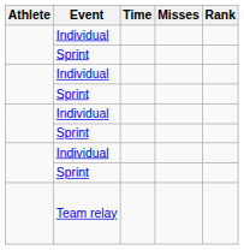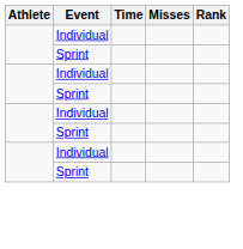 <table class="wikitable" style="font-size:90%; text-align:center">
 <tr>
 <th>Athlete</th>
 <th>Event</th>
 <th>Time</th>
 <th>Misses</th>
 <th>Rank</th>
 </tr>
 <tr>
 <td rowspan=2 align=left> </td>
 <td align=left><a href='#'>Individual</a></td>
 <td></td>
 <td></td>
 <td></td>
 </tr>
 <tr>
 <td align=left><a href='#'>Sprint</a></td>
 <td></td>
 <td></td>
 <td></td>
 </tr>
 <tr>
 <td rowspan=2 align=left> </td>
 <td align=left><a href='#'>Individual</a></td>
 <td></td>
 <td></td>
 <td></td>
 </tr>
 <tr>
 <td align=left><a href='#'>Sprint</a></td>
 <td></td>
 <td></td>
 <td></td>
 </tr>
 <tr>
 <td rowspan=2 align=left> </td>
 <td align=left><a href='#'>Individual</a></td>
 <td></td>
 <td></td>
 <td></td>
 </tr>
 <tr>
 <td align=left><a href='#'>Sprint</a></td>
 <td></td>
 <td></td>
 <td></td>
 </tr>
 <tr>
 <td rowspan=2 align=left> </td>
 <td align=left><a href='#'>Individual</a></td>
 <td></td>
 <td></td>
 <td></td>
 </tr>
 <tr>
 <td align=left><a href='#'>Sprint</a></td>
 <td></td>
 <td></td>
 <td></td>
 </tr>
-<tr>
-<td align=left> <br> <br> <br> </td>
-<td align=left><a href='#'>Team relay</a></td>
-<td></td>
-<td></td>
-<td></td>
-</tr>
 </table>
